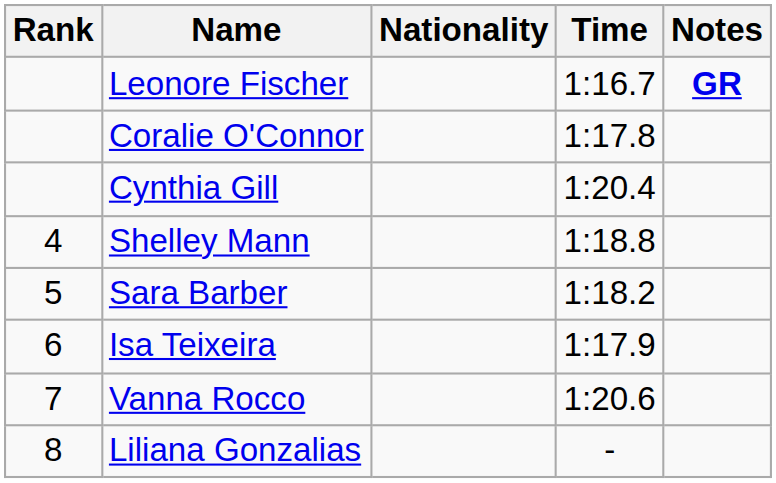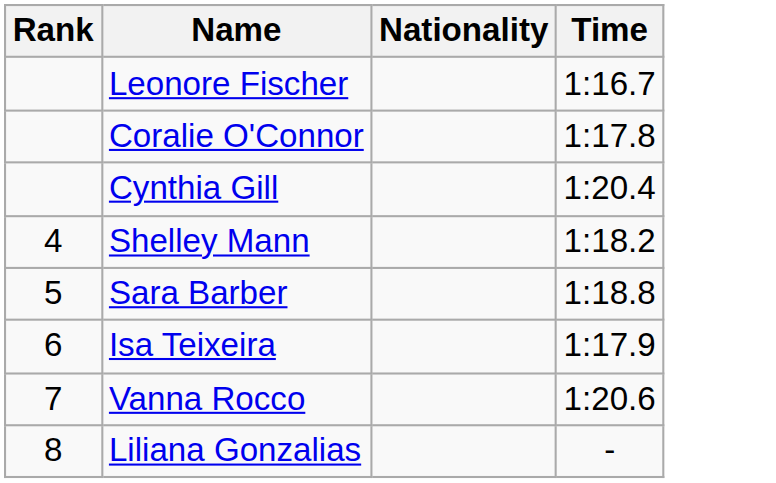 <table class="wikitable sortable" style="text-align:center">
 <tr>
 <th>Rank</th>
 <th>Name</th>
 <th>Nationality</th>
 <th>Time</th>
-<th>Notes</th>
 </tr>
 <tr>
 <td></td>
 <td align=left><a href='#'>Leonore Fischer</a></td>
 <td align=left></td>
 <td>1:16.7</td>
-<td><strong><a href='#'>GR</a></strong></td>
 </tr>
 <tr>
 <td></td>
 <td align=left><a href='#'>Coralie O'Connor</a></td>
 <td align=left></td>
 <td>1:17.8</td>
-<td></td>
 </tr>
 <tr>
 <td></td>
 <td align=left><a href='#'>Cynthia Gill</a></td>
 <td align=left></td>
 <td>1:20.4</td>
-<td></td>
 </tr>
 <tr>
 <td>4</td>
 <td align=left><a href='#'>Shelley Mann</a></td>
 <td align=left></td>
-<td>1:18.8</td>
-<td></td>
+<td>1:18.2</td>
 </tr>
 <tr>
 <td>5</td>
 <td align=left><a href='#'>Sara Barber</a></td>
 <td align=left></td>
-<td>1:18.2</td>
-<td></td>
+<td>1:18.8</td>
 </tr>
 <tr>
 <td>6</td>
 <td align=left><a href='#'>Isa Teixeira</a></td>
 <td align=left></td>
 <td>1:17.9</td>
-<td></td>
 </tr>
 <tr>
 <td>7</td>
 <td align=left><a href='#'>Vanna Rocco</a></td>
 <td align=left></td>
 <td>1:20.6</td>
-<td></td>
 </tr>
 <tr>
 <td>8</td>
 <td align=left><a href='#'>Liliana Gonzalias</a></td>
 <td align=left></td>
 <td>-</td>
-<td></td>
 </tr>
 </table>
